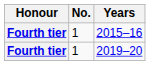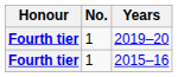 <table class="wikitable plainrowheaders">
 <tr>
 <th scope=col>Honour</th>
 <th scope=col>No.</th>
 <th scope=col>Years</th>
 </tr>
 <tr>
 <th scope=row><a href='#'>Fourth tier</a></th>
 <td>1</td>
-<td><a href='#'>2015–16</a></td>
+<td><a href='#'>2019–20</a></td>
 </tr>
 <tr>
 <th scope=row><a href='#'>Fourth tier</a></th>
 <td>1</td>
-<td><a href='#'>2019–20</a></td>
+<td><a href='#'>2015–16</a></td>
 </tr>
 </table>
